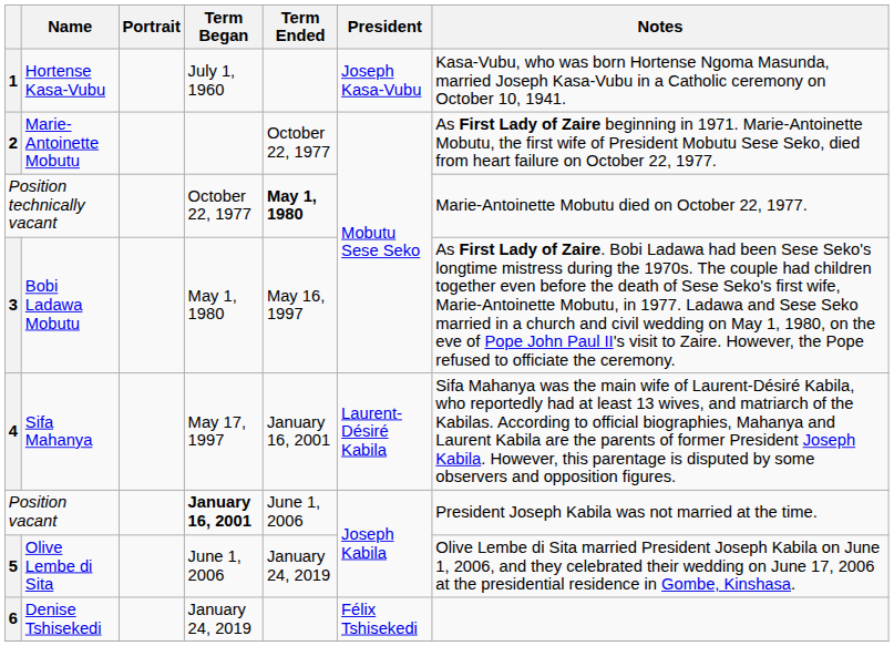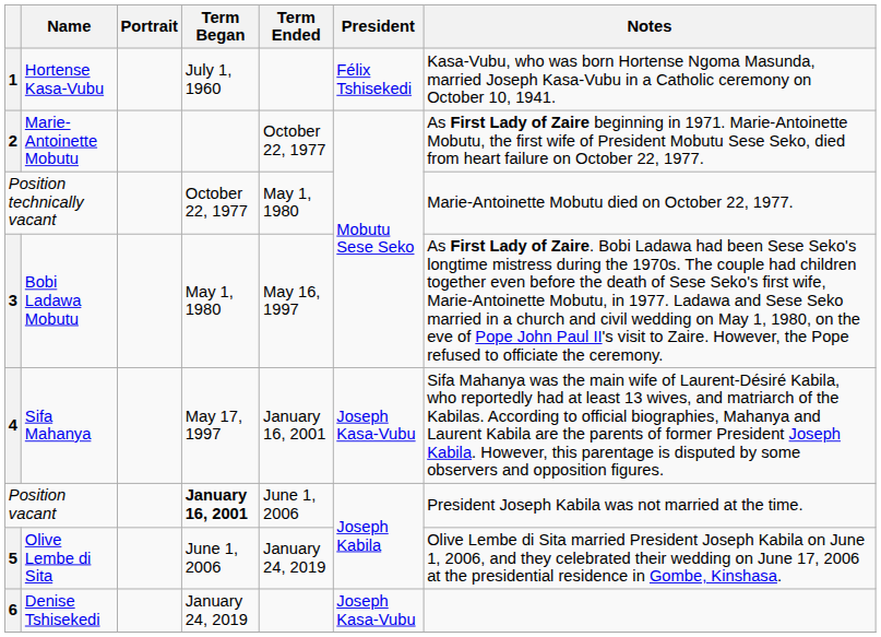 <table class="wikitable">
 <tr>
 <th></th>
 <th>Name</th>
 <th>Portrait</th>
 <th>Term Began</th>
 <th>Term Ended</th>
 <th>President</th>
 <th>Notes</th>
 </tr>
 <tr>
 <th>1</th>
 <td><a href='#'>Hortense Kasa-Vubu</a></td>
 <td></td>
 <td>July 1, 1960</td>
 <td></td>
-<td><a href='#'>Joseph Kasa-Vubu</a></td>
+<td><a href='#'>Félix Tshisekedi</a></td>
 <td>Kasa-Vubu, who was born Hortense Ngoma Masunda, married Joseph Kasa-Vubu in a Catholic ceremony on October 10, 1941.</td>
 </tr>
 <tr>
 <th>2</th>
 <td><a href='#'>Marie-Antoinette Mobutu</a></td>
 <td></td>
 <td></td>
 <td>October 22, 1977</td>
 <td rowspan="3"><a href='#'>Mobutu Sese Seko</a></td>
 <td>As <strong>First Lady of Zaire</strong> beginning in 1971. Marie-Antoinette Mobutu, the first wife of President Mobutu Sese Seko, died from heart failure on October 22, 1977.</td>
 </tr>
 <tr>
 <td colspan="2"><em>Position technically vacant</em></td>
 <td></td>
 <td>October 22, 1977</td>
-<td><strong>May 1, 1980</strong></td>
+<td>May 1, 1980</td>
 <td>Marie-Antoinette Mobutu died on October 22, 1977.</td>
 </tr>
 <tr>
 <th>3</th>
 <td><a href='#'>Bobi Ladawa Mobutu</a></td>
 <td></td>
 <td>May 1, 1980</td>
 <td>May 16, 1997</td>
 <td>As <strong>First Lady of Zaire</strong>. Bobi Ladawa had been Sese Seko's longtime mistress during the 1970s. The couple had children together even before the death of Sese Seko's first wife, Marie-Antoinette Mobutu, in 1977. Ladawa and Sese Seko married in a church and civil wedding on May 1, 1980, on the eve of <a href='#'>Pope John Paul II</a>'s visit to Zaire. However, the Pope refused to officiate the ceremony.</td>
 </tr>
 <tr>
 <th>4</th>
 <td><a href='#'>Sifa Mahanya</a></td>
 <td></td>
 <td>May 17, 1997</td>
 <td>January 16, 2001</td>
-<td><a href='#'>Laurent-Désiré Kabila</a></td>
+<td><a href='#'>Joseph Kasa-Vubu</a></td>
 <td>Sifa Mahanya was the main wife of Laurent-Désiré Kabila, who reportedly had at least 13 wives, and matriarch of the Kabilas. According to official biographies, Mahanya and Laurent Kabila are the parents of former President <a href='#'>Joseph Kabila</a>. However, this parentage is disputed by some observers and opposition figures.</td>
 </tr>
 <tr>
 <td colspan="2"><em>Position vacant</em></td>
 <td></td>
 <td><strong>January 16, 2001</strong></td>
 <td>June 1, 2006</td>
 <td rowspan="2"><a href='#'>Joseph Kabila</a></td>
 <td>President Joseph Kabila was not married at the time.</td>
 </tr>
 <tr>
 <th>5</th>
 <td><a href='#'>Olive Lembe di Sita</a></td>
 <td></td>
 <td>June 1, 2006</td>
 <td>January 24, 2019</td>
 <td>Olive Lembe di Sita married President Joseph Kabila on June 1, 2006, and they celebrated their wedding on June 17, 2006 at the presidential residence in <a href='#'>Gombe, Kinshasa</a>.</td>
 </tr>
 <tr>
 <th>6</th>
 <td><a href='#'>Denise Tshisekedi</a></td>
 <td></td>
 <td>January 24, 2019</td>
 <td></td>
-<td><a href='#'>Félix Tshisekedi</a></td>
+<td><a href='#'>Joseph Kasa-Vubu</a></td>
 <td></td>
 </tr>
 <tr>
 </tr>
 </table>
